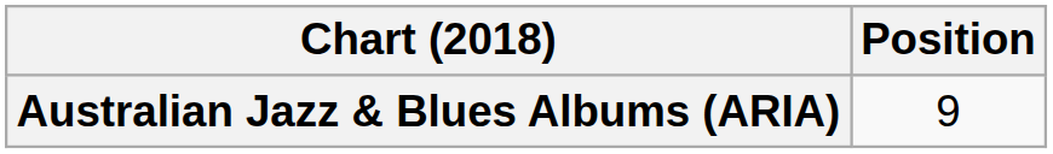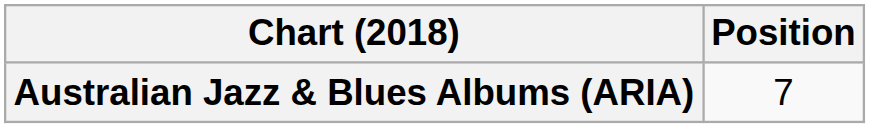 <table class="wikitable plainrowheaders" style="text-align:center">
 <tr>
 <th scope="col">Chart (2018)</th>
 <th scope="col">Position</th>
 </tr>
 <tr>
 <th scope="row">Australian Jazz & Blues Albums (ARIA)</th>
-<td>9</td>
+<td>7</td>
 </tr>
 </table>
